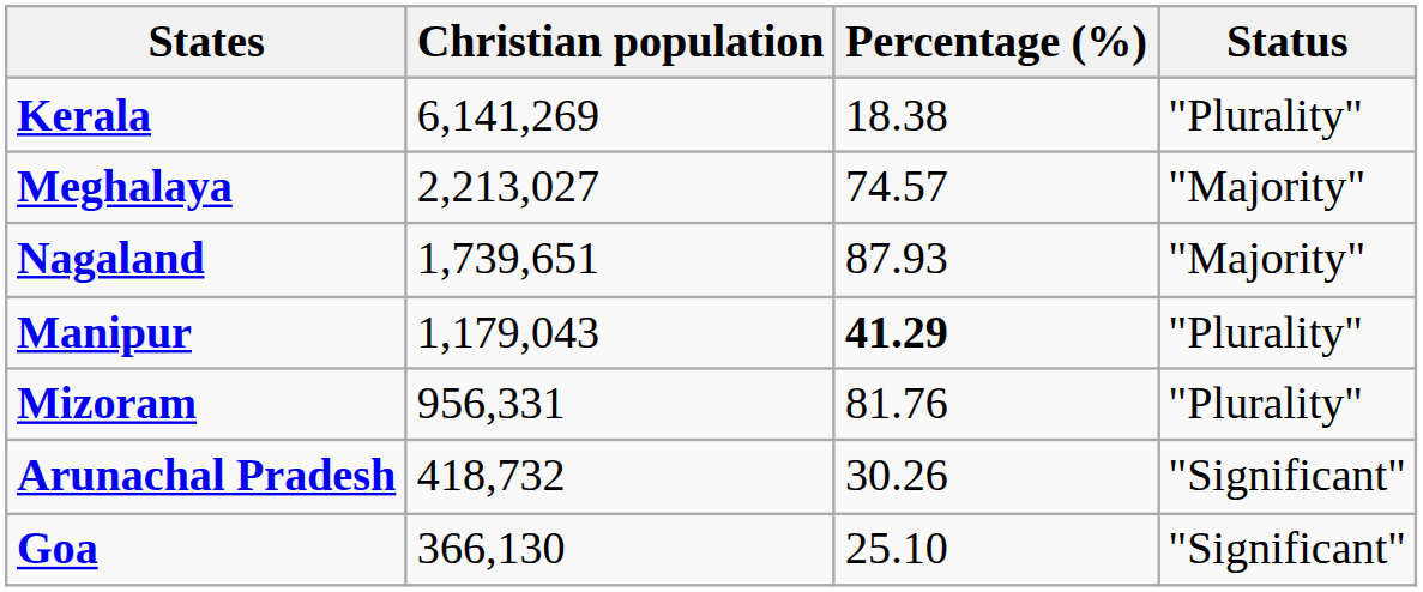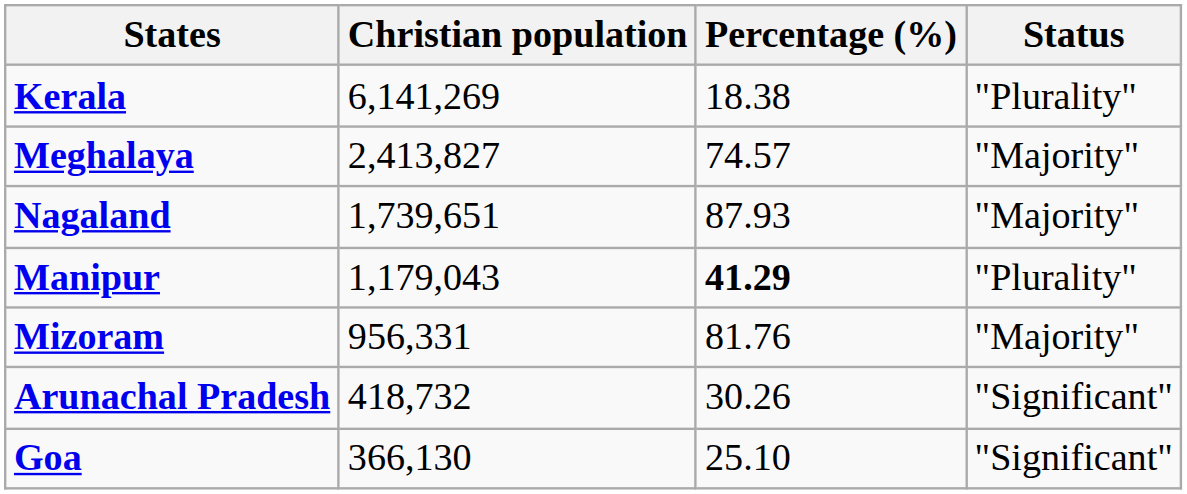 <table class="wikitable sortable sticky-header">
 <tr>
 <th>States</th>
 <th>Christian population</th>
 <th>Percentage (%)</th>
 <th>Status</th>
 </tr>
 <tr>
 <td><strong><a href='#'>Kerala</a></strong></td>
 <td>6,141,269</td>
 <td>18.38</td>
 <td>"Plurality"</td>
 </tr>
 <tr>
 <td><strong><a href='#'>Meghalaya</a></strong></td>
-<td>2,213,027</td>
+<td>2,413,827</td>
 <td>74.57</td>
 <td>"Majority"</td>
 </tr>
 <tr>
 <td><strong><a href='#'>Nagaland</a></strong></td>
 <td>1,739,651</td>
 <td>87.93</td>
 <td>"Majority"</td>
 </tr>
 <tr>
 <td><strong><a href='#'>Manipur</a></strong></td>
 <td>1,179,043</td>
 <td><strong>41.29</strong></td>
 <td>"Plurality"</td>
 </tr>
 <tr>
 <td><strong><a href='#'>Mizoram</a></strong></td>
 <td>956,331</td>
 <td>81.76</td>
-<td>"Plurality"</td>
+<td>"Majority"</td>
 </tr>
 <tr>
 <td><strong><a href='#'>Arunachal Pradesh</a></strong></td>
 <td>418,732</td>
 <td>30.26</td>
 <td>"Significant"</td>
 </tr>
 <tr>
 <td><strong><a href='#'>Goa</a></strong></td>
 <td>366,130</td>
 <td>25.10</td>
 <td>"Significant"</td>
 </tr>
 </table>
